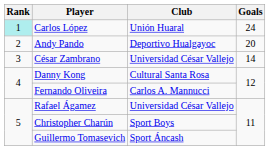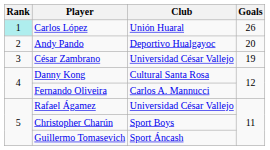 <table class="wikitable">
 <tr>
 <th>Rank</th>
 <th>Player</th>
 <th>Club</th>
 <th>Goals</th>
 </tr>
 <tr>
 <td align=center rowspan=1 style="background: paleturquoise;">1</td>
 <td> <a href='#'>Carlos López</a></td>
 <td><a href='#'>Unión Huaral</a></td>
-<td align=center rowspan=1>24</td>
+<td align=center rowspan=1>26</td>
 </tr>
 <tr>
 <td align=center rowspan=1>2</td>
 <td> <a href='#'>Andy Pando</a></td>
 <td><a href='#'>Deportivo Hualgayoc</a></td>
 <td align=center rowspan=1>20</td>
 </tr>
 <tr>
 <td align=center rowspan=1>3</td>
 <td> <a href='#'>César Zambrano</a></td>
 <td><a href='#'>Universidad César Vallejo</a></td>
-<td align=center rowspan=1>14</td>
+<td align=center rowspan=1>19</td>
 </tr>
 <tr>
 <td align=center rowspan=2>4</td>
 <td> <a href='#'>Danny Kong</a></td>
 <td><a href='#'>Cultural Santa Rosa</a></td>
 <td align=center rowspan=2>12</td>
 </tr>
 <tr>
 <td> <a href='#'>Fernando Oliveira</a></td>
 <td><a href='#'>Carlos A. Mannucci</a></td>
 </tr>
 <tr>
 <td align=center rowspan=3>5</td>
 <td> <a href='#'>Rafael Ágamez</a></td>
 <td><a href='#'>Universidad César Vallejo</a></td>
 <td align=center rowspan=3>11</td>
 </tr>
 <tr>
 <td> <a href='#'>Christopher Charún</a></td>
 <td><a href='#'>Sport Boys</a></td>
 </tr>
 <tr>
 <td> <a href='#'>Guillermo Tomasevich</a></td>
 <td><a href='#'>Sport Áncash</a></td>
 </tr>
 </table>
